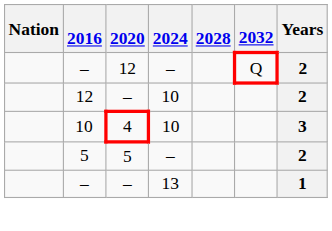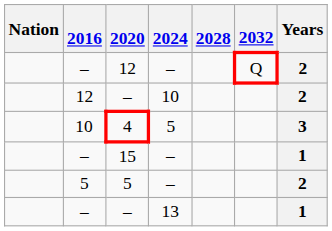 <table class="wikitable" style="text-align:center">
 <tr>
 <th>Nation</th>
 <th><br><a href='#'>2016</a></th>
 <th><br><a href='#'>2020</a></th>
 <th><br><a href='#'>2024</a></th>
 <th><br><a href='#'>2028</a></th>
 <th><br><a href='#'>2032</a></th>
 <th>Years</th>
 </tr>
 <tr>
 <td align="left"></td>
 <td>–</td>
 <td>12</td>
 <td>–</td>
 <td></td>
 <td style="border:3px solid red;">Q</td>
 <th>2</th>
 </tr>
 <tr>
 <td align="left"></td>
 <td>12</td>
 <td>–</td>
 <td>10</td>
 <td></td>
 <td></td>
 <th>2</th>
 </tr>
 <tr>
 <td align="left"></td>
 <td>10</td>
 <td style="border:3px solid red;">4</td>
-<td>10</td>
+<td>5</td>
 <td></td>
 <td></td>
 <th>3</th>
+</tr>
+<tr>
+<td align="left"></td>
+<td>–</td>
+<td>15</td>
+<td>–</td>
+<td></td>
+<td></td>
+<th>1</th>
 </tr>
 <tr>
 <td align="left"></td>
 <td>5</td>
 <td>5</td>
 <td>–</td>
 <td></td>
 <td></td>
 <th>2</th>
 </tr>
 <tr>
 <td align="left"></td>
 <td>–</td>
 <td>–</td>
 <td>13</td>
 <td></td>
 <td></td>
 <th>1</th>
 </tr>
 </table>
